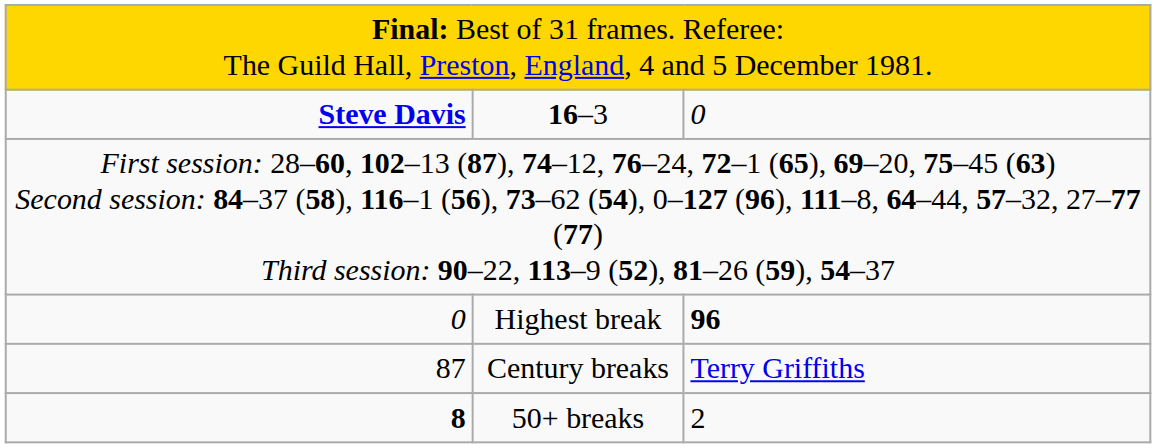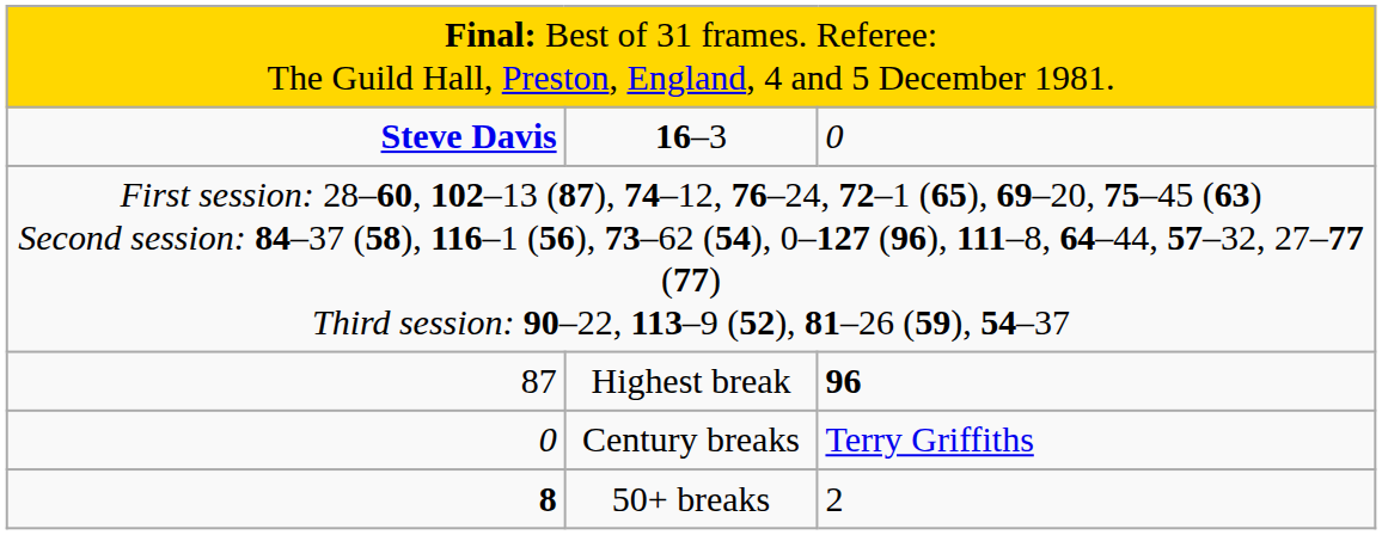 <table class="wikitable" style="font-size: 95%; margin: 1em auto 1em auto;">
 <tr>
 <td colspan="3" align="center" bgcolor="#ffd700"><strong>Final:</strong> Best of 31 frames. Referee: <br>The Guild Hall, <a href='#'>Preston</a>, <a href='#'>England</a>, 4 and 5 December 1981.</td>
 </tr>
 <tr>
 <td width="230" align="right"><strong><a href='#'>Steve Davis</a></strong><br></td>
 <td width="100" align="center"><strong>16</strong>–3</td>
 <td><em>0</em></td>
 </tr>
 <tr>
 <td colspan="3" align="center" style="font-size: 100%"><em>First session:</em> 28–<strong>60</strong>, <strong>102</strong>–13 (<strong>87</strong>), <strong>74</strong>–12, <strong>76</strong>–24, <strong>72</strong>–1 (<strong>65</strong>), <strong>69</strong>–20, <strong>75</strong>–45 (<strong>63</strong>) <br><em>Second session:</em> <strong>84</strong>–37 (<strong>58</strong>), <strong>116</strong>–1 (<strong>56</strong>), <strong>73</strong>–62 (<strong>54</strong>), 0–<strong>127</strong> (<strong>96</strong>), <strong>111</strong>–8, <strong>64</strong>–44, <strong>57</strong>–32, 27–<strong>77</strong> (<strong>77</strong>)<br><em>Third session:</em> <strong>90</strong>–22, <strong>113</strong>–9 (<strong>52</strong>), <strong>81</strong>–26 (<strong>59</strong>), <strong>54</strong>–37</td>
 </tr>
 <tr>
-<td align="right"><em>0</em></td>
+<td align="right">87</td>
 <td align="center">Highest break</td>
 <td><strong>96</strong></td>
 </tr>
 <tr>
-<td align="right">87</td>
+<td align="right"><em>0</em></td>
 <td align="center">Century breaks</td>
 <td width="230"><a href='#'>Terry Griffiths</a><br></td>
 </tr>
 <tr>
 <td align="right"><strong>8</strong></td>
 <td align="center">50+ breaks</td>
 <td>2</td>
 </tr>
 </table>
